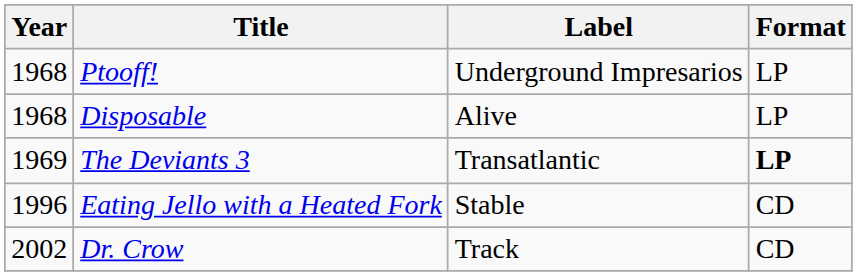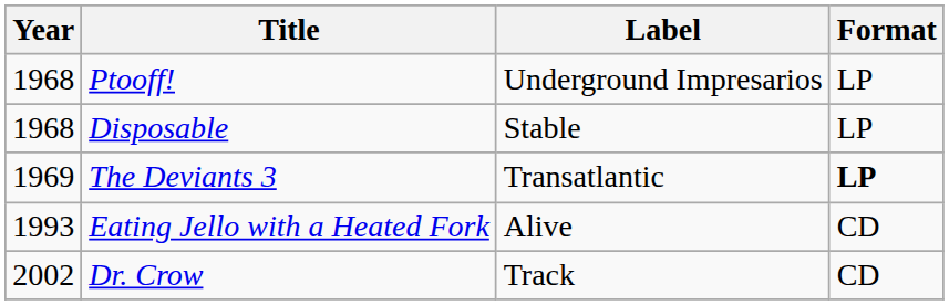 <table class="wikitable">
 <tr>
 <th>Year</th>
 <th>Title</th>
 <th>Label</th>
 <th>Format</th>
 </tr>
 <tr>
 <td>1968</td>
 <td><em><a href='#'>Ptooff!</a></em></td>
 <td>Underground Impresarios</td>
 <td>LP</td>
 </tr>
 <tr>
 <td>1968</td>
 <td><em><a href='#'>Disposable</a></em></td>
-<td>Alive</td>
+<td>Stable</td>
 <td>LP</td>
 </tr>
 <tr>
 <td>1969</td>
 <td><em><a href='#'>The Deviants 3</a></em></td>
 <td>Transatlantic</td>
 <td><strong>LP</strong></td>
 </tr>
 <tr>
-<td>1996</td>
+<td>1993</td>
 <td><em><a href='#'>Eating Jello with a Heated Fork</a> </em></td>
-<td>Stable</td>
+<td>Alive</td>
 <td>CD</td>
 </tr>
 <tr>
 <td>2002</td>
 <td><em><a href='#'>Dr. Crow</a></em></td>
 <td>Track</td>
 <td>CD</td>
 </tr>
 </table>
